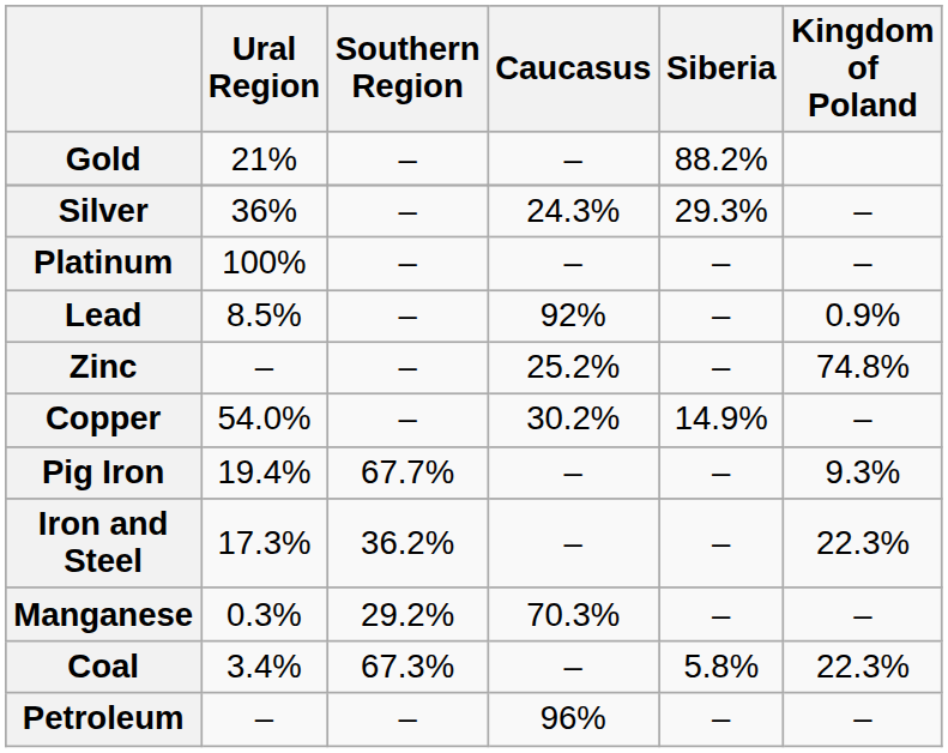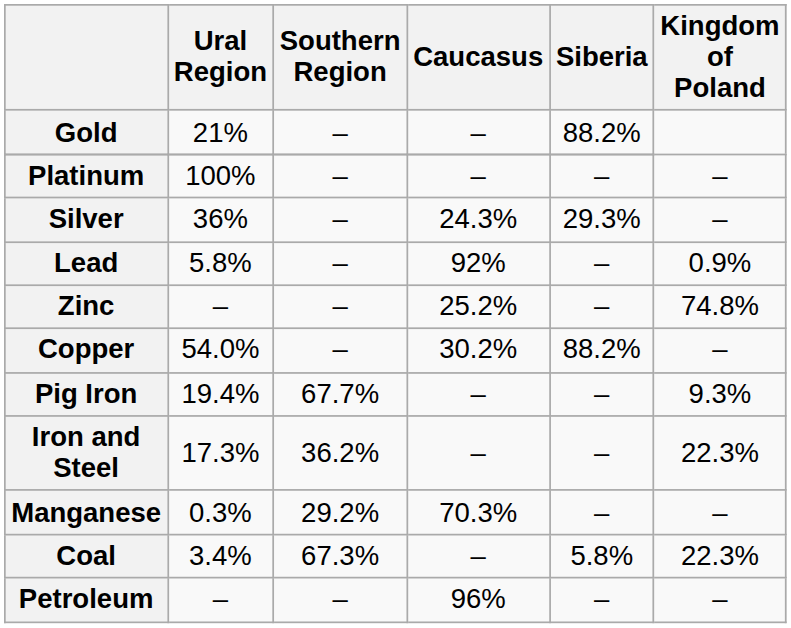 <table class="wikitable" style="text-align:center; width:200px; height:200px;">
 <tr>
 <th></th>
 <th>Ural Region</th>
 <th>Southern Region</th>
 <th>Caucasus</th>
 <th>Siberia</th>
 <th>Kingdom of Poland</th>
 </tr>
 <tr>
 <th>Gold</th>
 <td>21%</td>
 <td>–</td>
 <td>–</td>
 <td>88.2%</td>
 </tr>
 <tr>
 </tr>
 <tr>
+<th>Platinum</th>
+<td>100%</td>
+<td>–</td>
+<td>–</td>
+<td>–</td>
+<td>–</td>
+</tr>
+<tr>
 <th>Silver</th>
 <td>36%</td>
 <td>–</td>
 <td>24.3%</td>
 <td>29.3%</td>
 <td>–</td>
 </tr>
 <tr>
-<th>Platinum</th>
-<td>100%</td>
-<td>–</td>
-<td>–</td>
-<td>–</td>
-<td>–</td>
-</tr>
-<tr>
 <th>Lead</th>
-<td>8.5%</td>
+<td>5.8%</td>
 <td>–</td>
 <td>92%</td>
 <td>–</td>
 <td>0.9%</td>
 </tr>
 <tr>
 <th>Zinc</th>
 <td>–</td>
 <td>–</td>
 <td>25.2%</td>
 <td>–</td>
 <td>74.8%</td>
 </tr>
 <tr>
 <th>Copper</th>
 <td>54.0%</td>
 <td>–</td>
 <td>30.2%</td>
-<td>14.9%</td>
+<td>88.2%</td>
 <td>–</td>
 </tr>
 <tr>
 <th>Pig Iron</th>
 <td>19.4%</td>
 <td>67.7%</td>
 <td>–</td>
 <td>–</td>
 <td>9.3%</td>
 </tr>
 <tr>
 <th>Iron and Steel</th>
 <td>17.3%</td>
 <td>36.2%</td>
 <td>–</td>
 <td>–</td>
 <td>22.3%</td>
 </tr>
 <tr>
 <th>Manganese</th>
 <td>0.3%</td>
 <td>29.2%</td>
 <td>70.3%</td>
 <td>–</td>
 <td>–</td>
 </tr>
 <tr>
 <th>Coal</th>
 <td>3.4%</td>
 <td>67.3%</td>
 <td>–</td>
 <td>5.8%</td>
 <td>22.3%</td>
 </tr>
 <tr>
 <th>Petroleum</th>
 <td>–</td>
 <td>–</td>
 <td>96%</td>
 <td>–</td>
 <td>–</td>
 </tr>
 </table>
